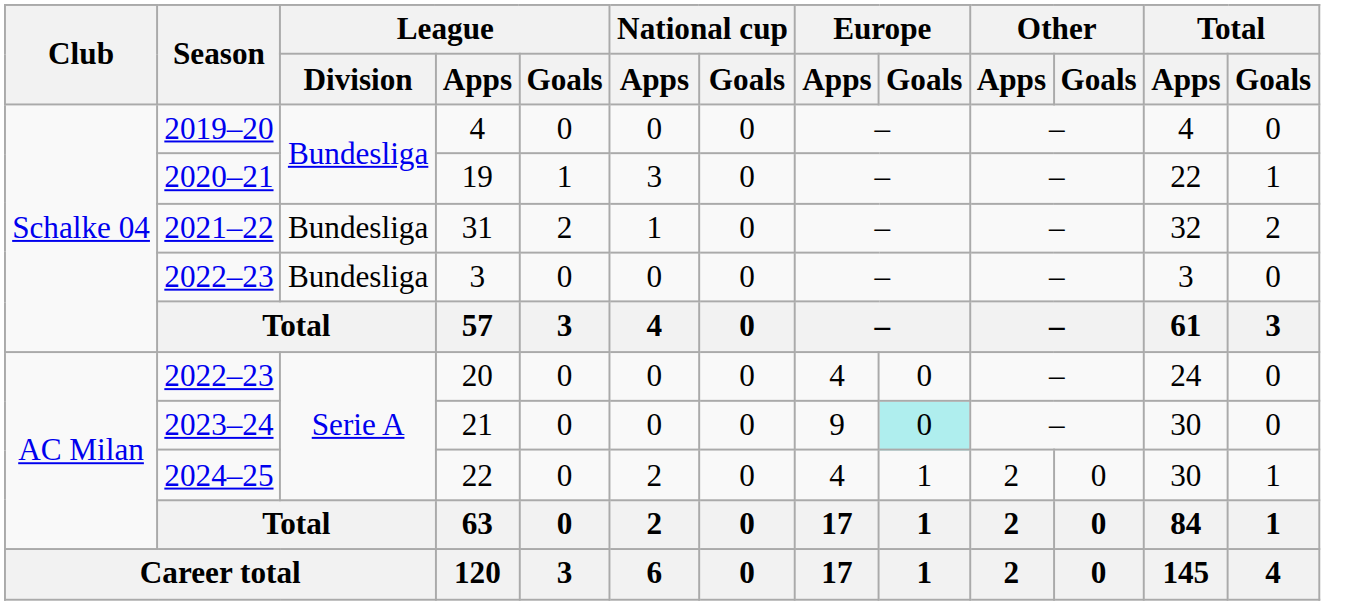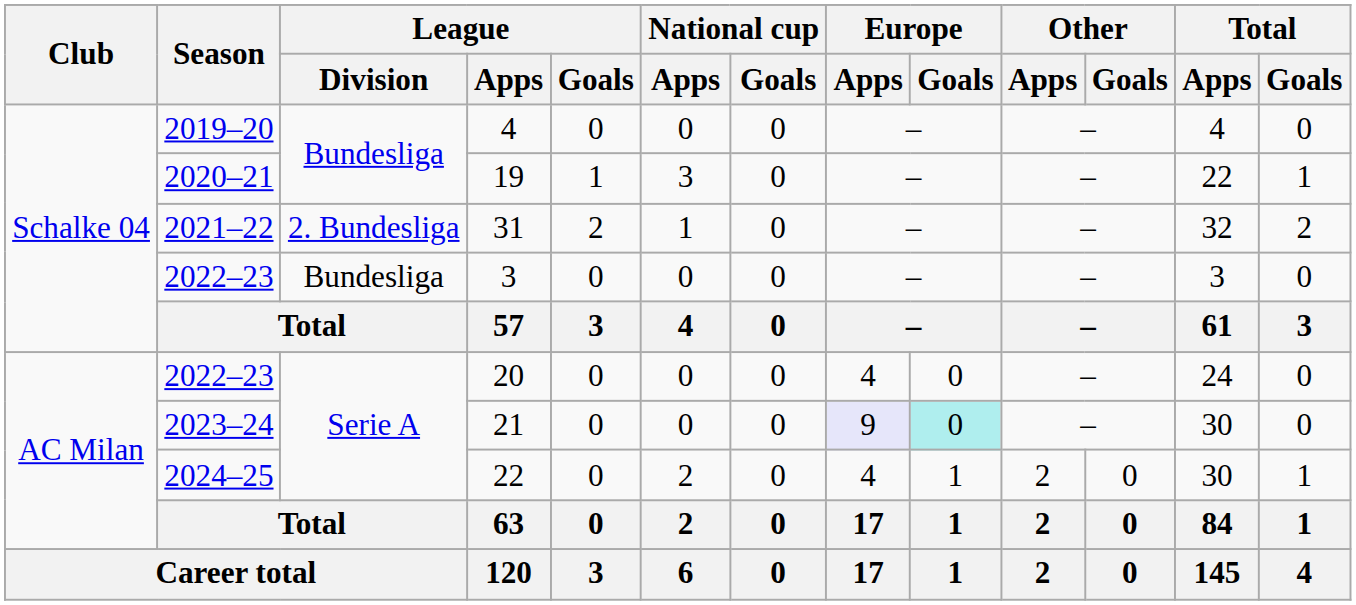 <table class="wikitable" style="text-align:center">
 <tr>
 <th rowspan="2">Club</th>
 <th rowspan="2">Season</th>
 <th colspan="3">League</th>
 <th colspan="2">National cup</th>
 <th colspan="2">Europe</th>
 <th colspan="2">Other</th>
 <th colspan="2">Total</th>
 </tr>
 <tr>
 <th>Division</th>
 <th>Apps</th>
 <th>Goals</th>
 <th>Apps</th>
 <th>Goals</th>
 <th>Apps</th>
 <th>Goals</th>
 <th>Apps</th>
 <th>Goals</th>
 <th>Apps</th>
 <th>Goals</th>
 </tr>
 <tr>
 <td rowspan="5"><a href='#'>Schalke 04</a></td>
 <td><a href='#'>2019–20</a></td>
 <td rowspan="2"><a href='#'>Bundesliga</a></td>
 <td>4</td>
 <td>0</td>
 <td>0</td>
 <td>0</td>
 <td colspan="2">–</td>
 <td colspan="2">–</td>
 <td>4</td>
 <td>0</td>
 </tr>
 <tr>
 <td><a href='#'>2020–21</a></td>
 <td>19</td>
 <td>1</td>
 <td>3</td>
 <td>0</td>
 <td colspan="2">–</td>
 <td colspan="2">–</td>
 <td>22</td>
 <td>1</td>
 </tr>
 <tr>
 <td><a href='#'>2021–22</a></td>
-<td>Bundesliga</td>
+<td><a href='#'>2. Bundesliga</a></td>
 <td>31</td>
 <td>2</td>
 <td>1</td>
 <td>0</td>
 <td colspan="2">–</td>
 <td colspan="2">–</td>
 <td>32</td>
 <td>2</td>
 </tr>
 <tr>
 <td><a href='#'>2022–23</a></td>
 <td>Bundesliga</td>
 <td>3</td>
 <td>0</td>
 <td>0</td>
 <td>0</td>
 <td colspan="2">–</td>
 <td colspan="2">–</td>
 <td>3</td>
 <td>0</td>
 </tr>
 <tr>
 <th colspan="2">Total</th>
 <th>57</th>
 <th>3</th>
 <th>4</th>
 <th>0</th>
 <th colspan="2">–</th>
 <th colspan="2">–</th>
 <th>61</th>
 <th>3</th>
 </tr>
 <tr>
 <td rowspan="4"><a href='#'>AC Milan</a></td>
 <td><a href='#'>2022–23</a></td>
 <td rowspan="3"><a href='#'>Serie A</a></td>
 <td>20</td>
 <td>0</td>
 <td>0</td>
 <td>0</td>
 <td>4</td>
 <td>0</td>
 <td colspan="2">–</td>
 <td>24</td>
 <td>0</td>
 </tr>
 <tr>
 <td><a href='#'>2023–24</a></td>
 <td>21</td>
 <td>0</td>
 <td>0</td>
 <td>0</td>
-<td>9</td>
+<td style="background: lavender;">9</td>
 <td style="background: paleturquoise;">0</td>
 <td colspan="2">–</td>
 <td>30</td>
 <td>0</td>
 </tr>
 <tr>
 <td><a href='#'>2024–25</a></td>
 <td>22</td>
 <td>0</td>
 <td>2</td>
 <td>0</td>
 <td>4</td>
 <td>1</td>
 <td>2</td>
 <td>0</td>
 <td>30</td>
 <td>1</td>
 </tr>
 <tr>
 <th colspan="2">Total</th>
 <th>63</th>
 <th>0</th>
 <th>2</th>
 <th>0</th>
 <th>17</th>
 <th>1</th>
 <th>2</th>
 <th>0</th>
 <th>84</th>
 <th>1</th>
 </tr>
 <tr>
 <th colspan="3">Career total</th>
 <th>120</th>
 <th>3</th>
 <th>6</th>
 <th>0</th>
 <th>17</th>
 <th>1</th>
 <th>2</th>
 <th>0</th>
 <th>145</th>
 <th>4</th>
 </tr>
 </table>
